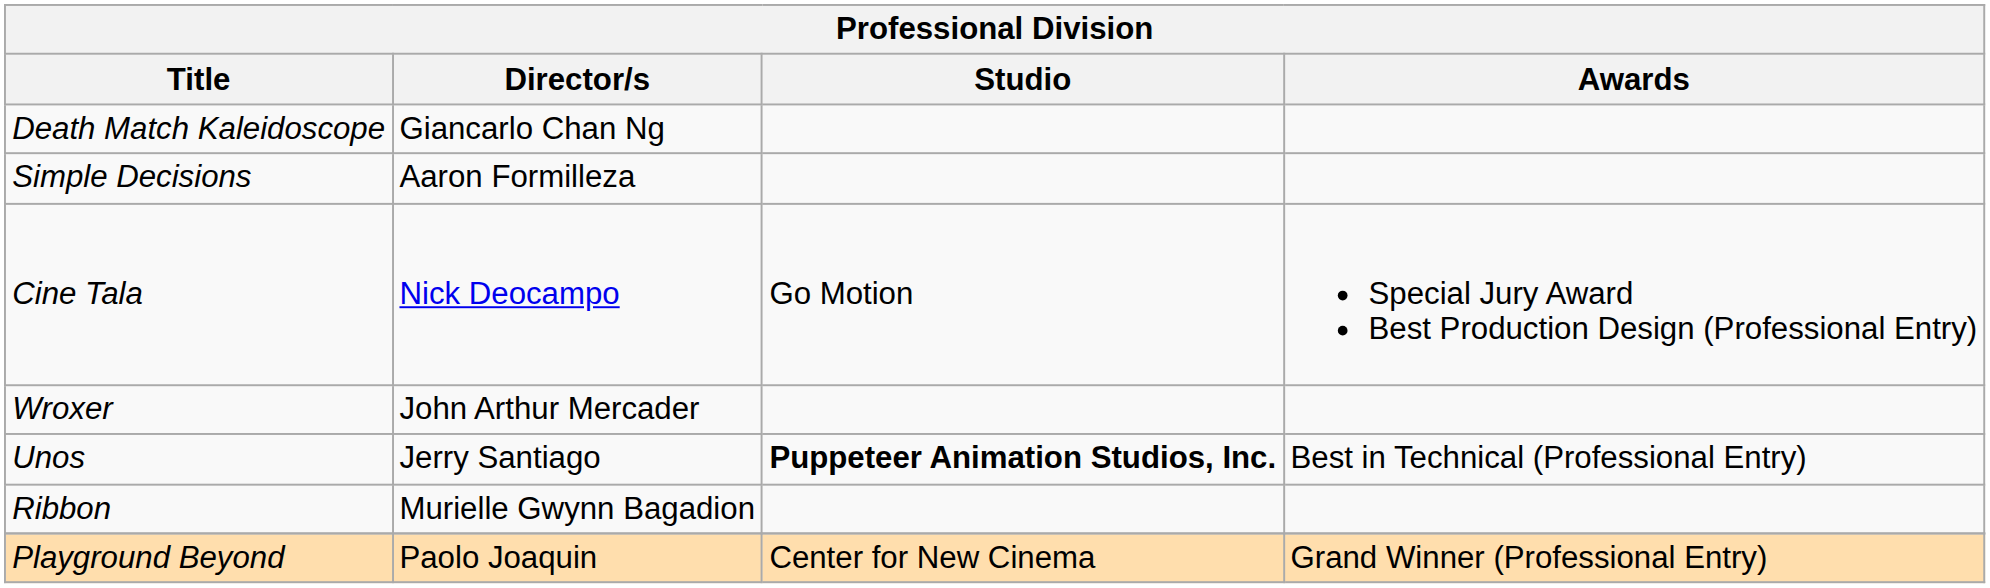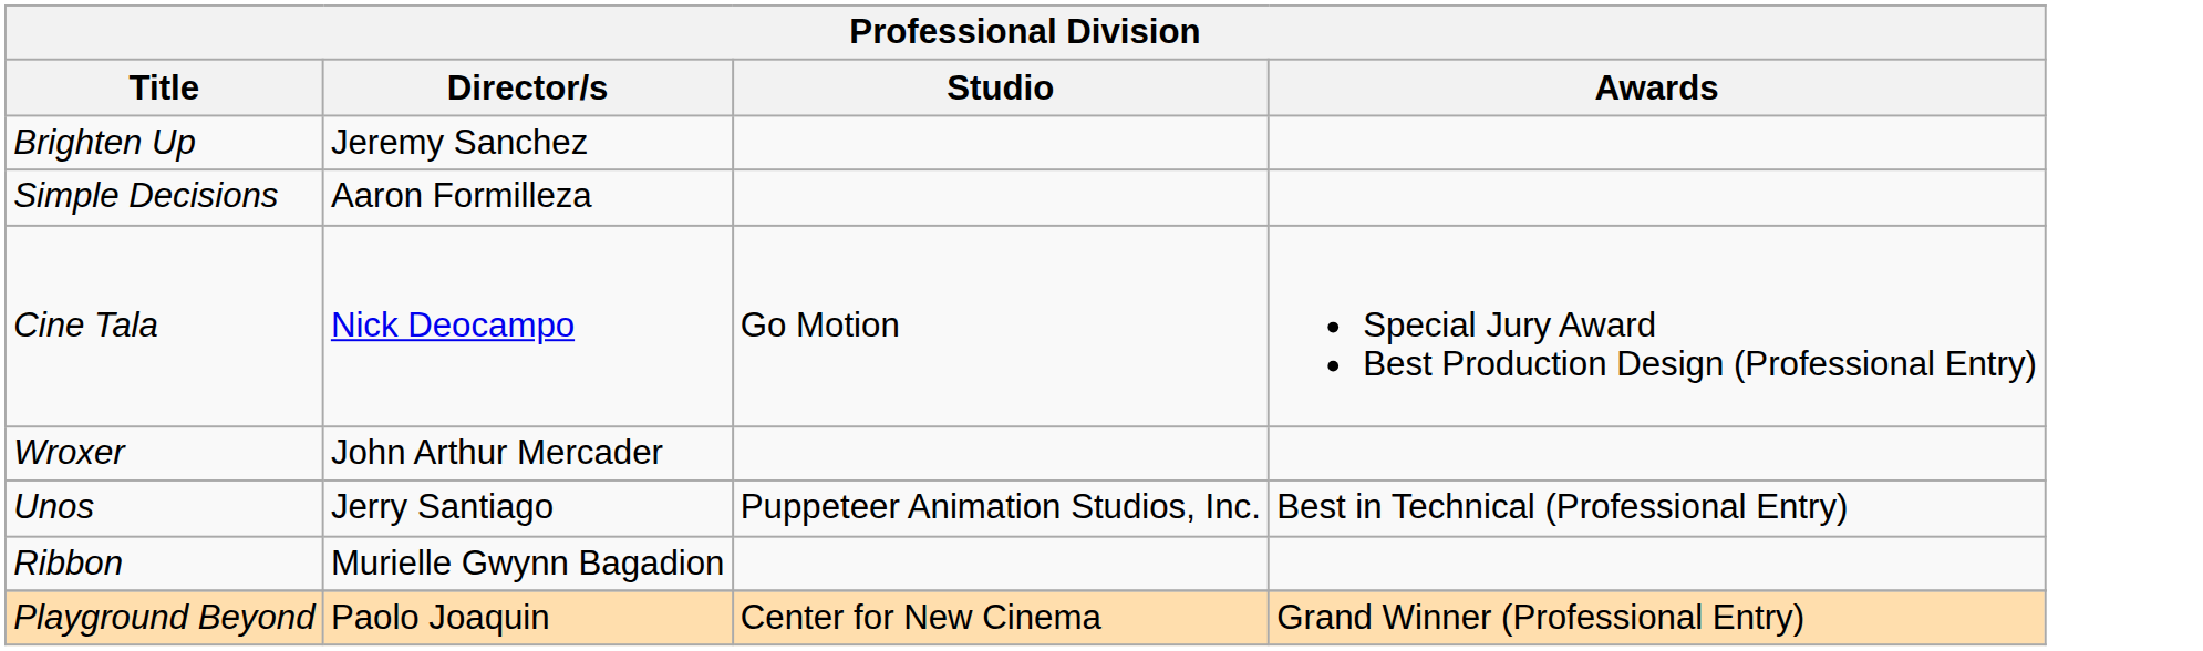 <table class="sortable wikitable">
 <tr>
 <th colspan="4" align="center">Professional Division</th>
 </tr>
 <tr>
 <th>Title</th>
 <th>Director/s</th>
 <th>Studio</th>
 <th>Awards</th>
 </tr>
 <tr>
-<td><em>Death Match Kaleidoscope</em></td>
-<td>Giancarlo Chan Ng</td>
+<td><em>Brighten Up</em></td>
+<td>Jeremy Sanchez</td>
 <td></td>
 <td></td>
 </tr>
 <tr>
 <td><em>Simple Decisions</em></td>
 <td>Aaron Formilleza</td>
 <td></td>
 <td></td>
 </tr>
 <tr>
 <td><em>Cine Tala</em></td>
 <td><a href='#'>Nick Deocampo</a></td>
 <td>Go Motion</td>
 <td><br><ul><li>Special Jury Award</li><li>Best Production Design (Professional Entry)</li></ul></td>
 </tr>
 <tr>
 <td><em>Wroxer</em></td>
 <td>John Arthur Mercader</td>
 <td></td>
 <td></td>
 </tr>
 <tr>
 <td><em>Unos</em></td>
 <td>Jerry Santiago</td>
-<td><strong>Puppeteer Animation Studios, Inc.</strong></td>
+<td>Puppeteer Animation Studios, Inc.</td>
 <td>Best in Technical (Professional Entry)</td>
 </tr>
 <tr>
 <td><em>Ribbon</em></td>
 <td>Murielle Gwynn Bagadion</td>
 <td></td>
 <td></td>
 </tr>
 <tr>
 </tr>
 <tr style="background:#FFDEAD;">
 <td><em>Playground Beyond</em></td>
 <td>Paolo Joaquin</td>
 <td>Center for New Cinema</td>
 <td>Grand Winner (Professional Entry)</td>
 </tr>
 </table>
